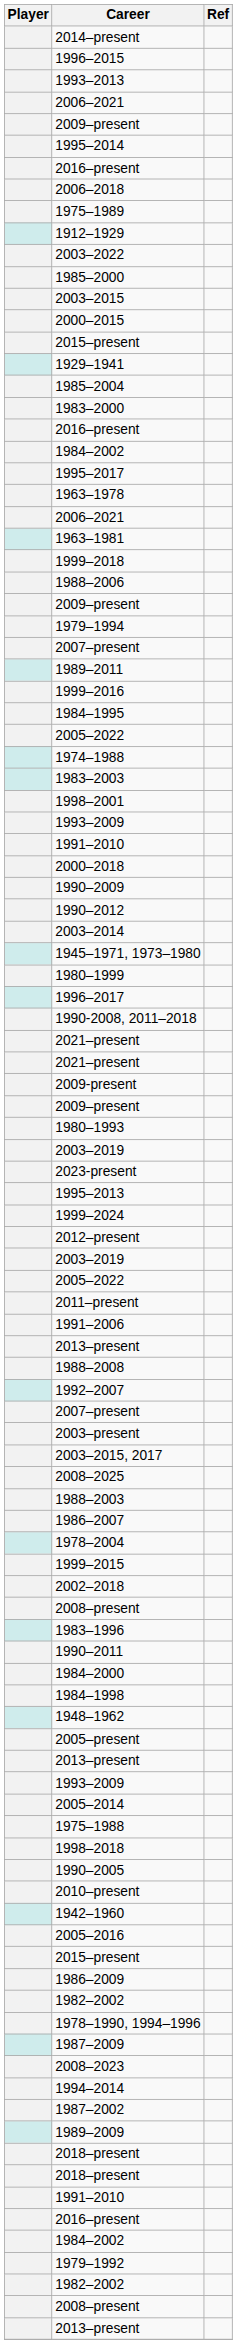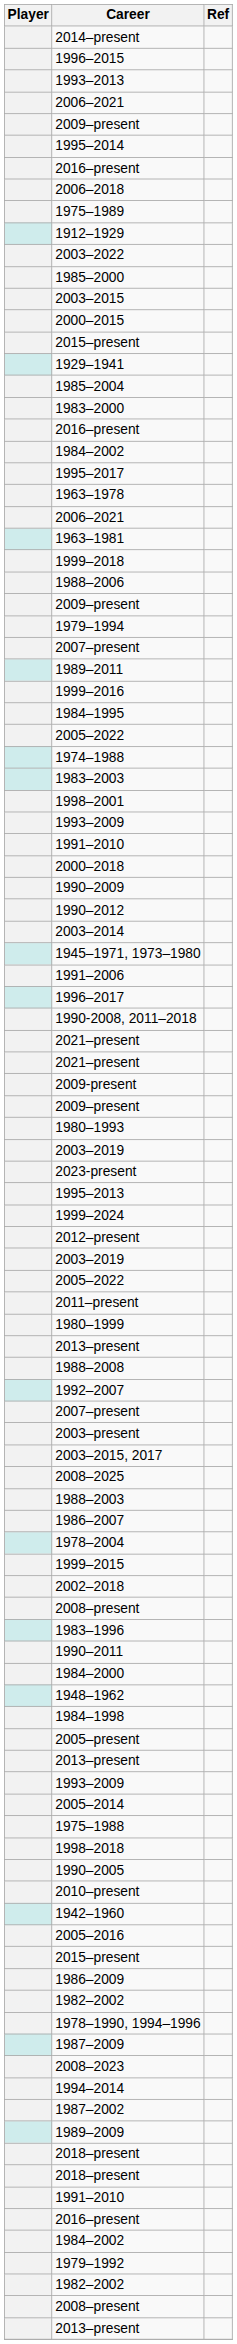 <table class="wikitable sortable">
 <tr>
 <th scope="col">Player</th>
 <th scope="col">Career</th>
 <th scope="col" class="unsortable">Ref</th>
 </tr>
 <tr>
 <th scope="row"></th>
 <td>2014–present</td>
 <td></td>
 </tr>
 <tr>
 <th scope="row"></th>
 <td>1996–2015</td>
 <td></td>
 </tr>
 <tr>
 <th scope="row"></th>
 <td>1993–2013</td>
 <td></td>
 </tr>
 <tr>
 <th scope="row"></th>
 <td>2006–2021</td>
 <td></td>
 </tr>
 <tr>
 <th scope="row"></th>
 <td>2009–present</td>
 <td></td>
 </tr>
 <tr>
 <th scope="row"></th>
 <td>1995–2014</td>
 <td></td>
 </tr>
 <tr>
 <th scope="row"></th>
 <td>2016–present</td>
 <td></td>
 </tr>
 <tr>
 <th scope="row"></th>
 <td>2006–2018</td>
 <td></td>
 </tr>
 <tr>
 <th scope="row"></th>
 <td>1975–1989</td>
 <td></td>
 </tr>
 <tr>
 <th scope="row" style="background:#cfecec;"></th>
 <td>1912–1929</td>
 <td></td>
 </tr>
 <tr>
 <th scope="row"></th>
 <td>2003–2022</td>
 <td></td>
 </tr>
 <tr>
 <th scope="row"></th>
 <td>1985–2000</td>
 <td></td>
 </tr>
 <tr>
 <th scope="row"></th>
 <td>2003–2015</td>
 <td></td>
 </tr>
 <tr>
 <th scope="row"></th>
 <td>2000–2015</td>
 <td></td>
 </tr>
 <tr>
 <th scope="row"></th>
 <td>2015–present</td>
 <td></td>
 </tr>
 <tr>
 <th scope="row" style="background:#cfecec;"></th>
 <td>1929–1941</td>
 <td></td>
 </tr>
 <tr>
 <th scope="row"></th>
 <td>1985–2004</td>
 <td></td>
 </tr>
 <tr>
 <th scope="row"></th>
 <td>1983–2000</td>
 <td></td>
 </tr>
 <tr>
 <th scope="row"></th>
 <td>2016–present</td>
 <td></td>
 </tr>
 <tr>
 <th scope="row"></th>
 <td>1984–2002</td>
 <td></td>
 </tr>
 <tr>
 <th scope="row"></th>
 <td>1995–2017</td>
 <td></td>
 </tr>
 <tr>
 <th scope="row"></th>
 <td>1963–1978</td>
 <td></td>
 </tr>
 <tr>
 <th scope="row"></th>
 <td>2006–2021</td>
 <td></td>
 </tr>
 <tr>
 <th scope="row" style="background:#cfecec;"></th>
 <td>1963–1981</td>
 <td></td>
 </tr>
 <tr>
 <th scope="row"></th>
 <td>1999–2018</td>
 <td></td>
 </tr>
 <tr>
 <th scope="row"></th>
 <td>1988–2006</td>
 <td></td>
 </tr>
 <tr>
 <th scope="row"></th>
 <td>2009–present</td>
 <td></td>
 </tr>
 <tr>
 <th scope="row"></th>
 <td>1979–1994</td>
 <td></td>
 </tr>
 <tr>
 <th scope="row"></th>
 <td>2007–present</td>
 <td></td>
 </tr>
 <tr>
 <th scope="row" style="background:#cfecec;"></th>
 <td>1989–2011</td>
 <td></td>
 </tr>
 <tr>
 <th scope="row"></th>
 <td>1999–2016</td>
 <td></td>
 </tr>
 <tr>
 <th scope="row"></th>
 <td>1984–1995</td>
 <td></td>
 </tr>
 <tr>
 <th scope="row"></th>
 <td>2005–2022</td>
 <td></td>
 </tr>
 <tr>
 <th scope="row" style="background:#cfecec;"></th>
 <td>1974–1988</td>
 <td></td>
 </tr>
 <tr>
 <th scope="row" style="background:#cfecec;"></th>
 <td>1983–2003</td>
 <td></td>
 </tr>
 <tr>
 <th scope="row"></th>
 <td>1998–2001</td>
 <td></td>
 </tr>
 <tr>
 <th scope="row"></th>
 <td>1993–2009</td>
 <td></td>
 </tr>
 <tr>
 <th scope="row"></th>
 <td>1991–2010</td>
 <td></td>
 </tr>
 <tr>
 <th scope="row"></th>
 <td>2000–2018</td>
 <td></td>
 </tr>
 <tr>
 <th scope="row"></th>
 <td>1990–2009</td>
 <td></td>
 </tr>
 <tr>
 <th scope="row"></th>
 <td>1990–2012</td>
 <td></td>
 </tr>
 <tr>
 <th scope="row"></th>
 <td>2003–2014</td>
 <td></td>
 </tr>
 <tr>
 <th scope="row" style="background:#cfecec;"></th>
 <td>1945–1971, 1973–1980</td>
 <td></td>
 </tr>
 <tr>
 <th scope="row"></th>
-<td>1980–1999</td>
+<td>1991–2006</td>
 <td></td>
 </tr>
 <tr>
 <th scope="row" style="background:#cfecec;"></th>
 <td>1996–2017</td>
 <td></td>
 </tr>
 <tr>
 <th scope="row"></th>
 <td>1990-2008, 2011–2018</td>
 <td></td>
 </tr>
 <tr>
 <th scope="row"></th>
 <td>2021–present</td>
 <td></td>
 </tr>
 <tr>
 <th scope="row"></th>
 <td>2021–present</td>
 <td></td>
 </tr>
 <tr>
 <th scope="row"></th>
 <td>2009-present</td>
 <td></td>
 </tr>
 <tr>
 <th scope="row"></th>
 <td>2009–present</td>
 <td></td>
 </tr>
 <tr>
 <th scope="row"></th>
 <td>1980–1993</td>
 <td></td>
 </tr>
 <tr>
 <th scope="row"></th>
 <td>2003–2019</td>
 <td></td>
 </tr>
 <tr>
 <th scope="row"></th>
 <td>2023-present</td>
 <td></td>
 </tr>
 <tr>
 <th scope="row"></th>
 <td>1995–2013</td>
 <td></td>
 </tr>
 <tr>
 <th scope="row"></th>
 <td>1999–2024</td>
 <td></td>
 </tr>
 <tr>
 <th scope="row"></th>
 <td>2012–present</td>
 <td></td>
 </tr>
 <tr>
 <th scope="row"></th>
 <td>2003–2019</td>
 <td></td>
 </tr>
 <tr>
 <th scope="row"></th>
 <td>2005–2022</td>
 <td></td>
 </tr>
 <tr>
 <th scope="row"></th>
 <td>2011–present</td>
 <td></td>
 </tr>
 <tr>
 <th scope="row"></th>
-<td>1991–2006</td>
+<td>1980–1999</td>
 <td></td>
 </tr>
 <tr>
 <th scope="row"></th>
 <td>2013–present</td>
 <td></td>
 </tr>
 <tr>
 <th scope="row"></th>
 <td>1988–2008</td>
 <td></td>
 </tr>
 <tr>
 <th scope="row" style="background:#cfecec;"></th>
 <td>1992–2007</td>
 <td></td>
 </tr>
 <tr>
 <th scope="row"></th>
 <td>2007–present</td>
 <td></td>
 </tr>
 <tr>
 <th scope="row"></th>
 <td>2003–present</td>
 <td></td>
 </tr>
 <tr>
 <th scope="row"></th>
 <td>2003–2015, 2017</td>
 <td></td>
 </tr>
 <tr>
 <th scope="row"></th>
 <td>2008–2025</td>
 <td></td>
 </tr>
 <tr>
 <th scope="row"></th>
 <td>1988–2003</td>
 <td></td>
 </tr>
 <tr>
 <th scope="row"></th>
 <td>1986–2007</td>
 <td></td>
 </tr>
 <tr>
 <th scope="row" style="background:#cfecec;"></th>
 <td>1978–2004</td>
 <td></td>
 </tr>
 <tr>
 <th scope="row"></th>
 <td>1999–2015</td>
 <td></td>
 </tr>
 <tr>
 <th scope="row"></th>
 <td>2002–2018</td>
 <td></td>
 </tr>
 <tr>
 <th scope="row"></th>
 <td>2008–present</td>
 <td></td>
 </tr>
 <tr>
 <th scope="row" style="background:#cfecec;"></th>
 <td>1983–1996</td>
 <td></td>
 </tr>
 <tr>
 <th scope="row"></th>
 <td>1990–2011</td>
 <td></td>
 </tr>
 <tr>
 <th scope="row"></th>
 <td>1984–2000</td>
 <td></td>
 </tr>
 <tr>
-<th scope="row"></th>
-<td>1984–1998</td>
+<th scope="row" style="background:#cfecec;"></th>
+<td>1948–1962</td>
 <td></td>
 </tr>
 <tr>
-<th scope="row" style="background:#cfecec;"></th>
-<td>1948–1962</td>
+<th scope="row"></th>
+<td>1984–1998</td>
 <td></td>
 </tr>
 <tr>
 <th scope="row"></th>
 <td>2005–present</td>
 <td></td>
 </tr>
 <tr>
 <th scope="row"></th>
 <td>2013–present</td>
 <td></td>
 </tr>
 <tr>
 <th scope="row"></th>
 <td>1993–2009</td>
 <td></td>
 </tr>
 <tr>
 <th scope="row"></th>
 <td>2005–2014</td>
 <td></td>
 </tr>
 <tr>
 <th scope="row"></th>
 <td>1975–1988</td>
 <td></td>
 </tr>
 <tr>
 <th scope="row"></th>
 <td>1998–2018</td>
 <td></td>
 </tr>
 <tr>
 <th scope="row"></th>
 <td>1990–2005</td>
 <td></td>
 </tr>
 <tr>
 <th scope="row"></th>
 <td>2010–present</td>
 <td></td>
 </tr>
 <tr>
 <th scope="row" style="background:#cfecec;"></th>
 <td>1942–1960</td>
 <td></td>
 </tr>
 <tr>
 <th scope="row"></th>
 <td>2005–2016</td>
 <td></td>
 </tr>
 <tr>
 <th scope="row"></th>
 <td>2015–present</td>
 <td></td>
 </tr>
 <tr>
 <th scope="row"></th>
 <td>1986–2009</td>
 <td></td>
 </tr>
 <tr>
 <th scope="row"></th>
 <td>1982–2002</td>
 <td></td>
 </tr>
 <tr>
 <th scope="row"></th>
 <td>1978–1990, 1994–1996</td>
 <td></td>
 </tr>
 <tr>
 <th scope="row" style="background:#cfecec;"></th>
 <td>1987–2009</td>
 <td></td>
 </tr>
 <tr>
 <th scope="row"></th>
 <td>2008–2023</td>
 <td></td>
 </tr>
 <tr>
 <th scope="row"></th>
 <td>1994–2014</td>
 <td></td>
 </tr>
 <tr>
 <th scope="row"></th>
 <td>1987–2002</td>
 <td></td>
 </tr>
 <tr>
 <th scope="row" style="background:#cfecec;"></th>
 <td>1989–2009</td>
 <td></td>
 </tr>
 <tr>
 <th scope="row"></th>
 <td>2018–present</td>
 <td></td>
 </tr>
 <tr>
 <th scope="row"></th>
 <td>2018–present</td>
 <td></td>
 </tr>
 <tr>
 <th scope="row"></th>
 <td>1991–2010</td>
 <td></td>
 </tr>
 <tr>
 <th scope="row"></th>
 <td>2016–present</td>
 <td></td>
 </tr>
 <tr>
 <th scope="row"></th>
 <td>1984–2002</td>
 <td></td>
 </tr>
 <tr>
 <th scope="row"></th>
 <td>1979–1992</td>
 <td></td>
 </tr>
 <tr>
 <th scope="row"></th>
 <td>1982–2002</td>
 <td></td>
 </tr>
 <tr>
 <th scope="row"></th>
 <td>2008–present</td>
 <td></td>
 </tr>
 <tr>
 <th scope="row"></th>
 <td>2013–present</td>
 <td></td>
 </tr>
 <tr>
 </tr>
 </table>
